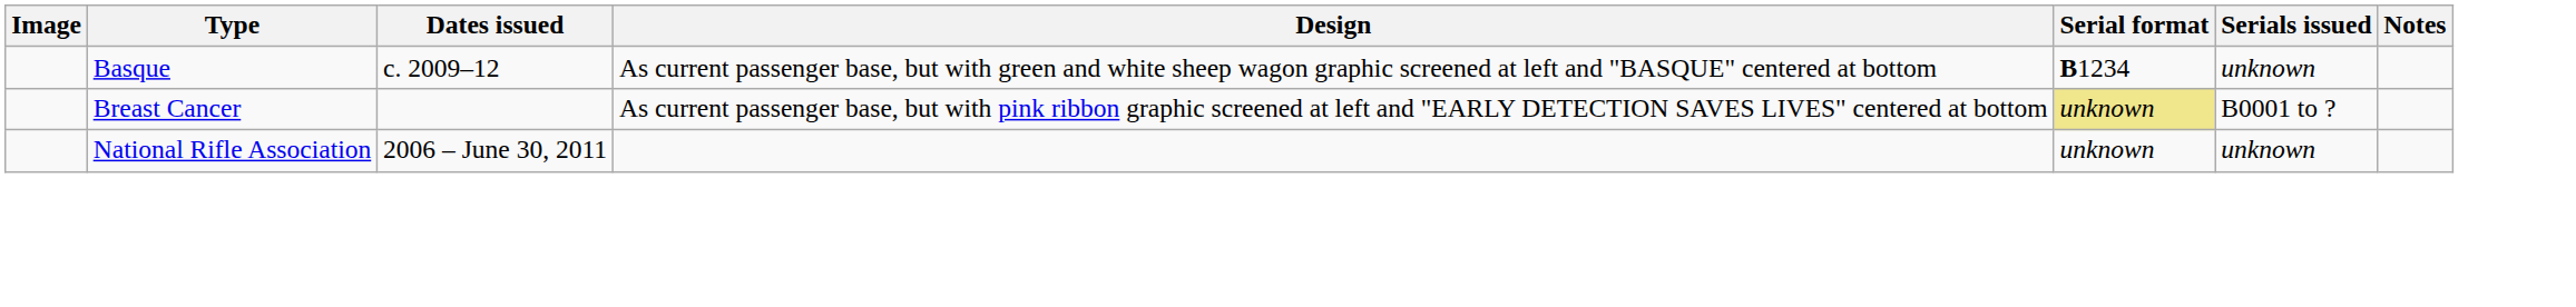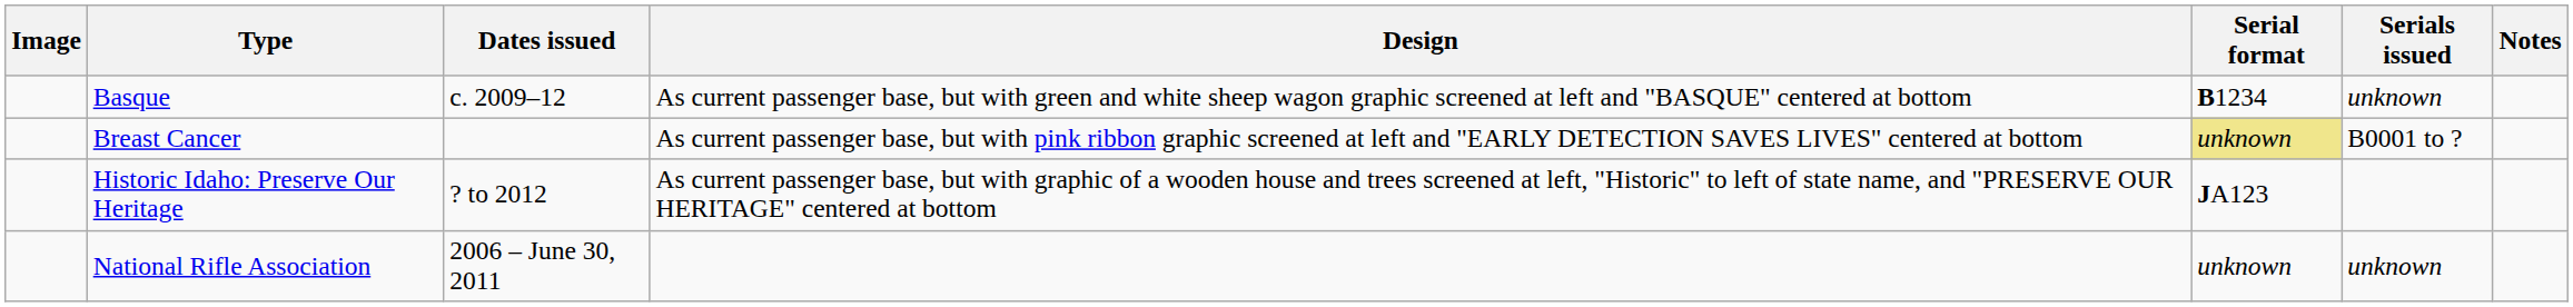 <table class="wikitable">
 <tr>
 <th>Image</th>
 <th>Type</th>
 <th>Dates issued</th>
 <th>Design</th>
 <th>Serial format</th>
 <th>Serials issued</th>
 <th>Notes</th>
 </tr>
 <tr>
 <td></td>
 <td><a href='#'>Basque</a></td>
 <td>c. 2009–12</td>
 <td>As current passenger base, but with green and white sheep wagon graphic screened at left and "BASQUE" centered at bottom</td>
 <td><strong>B</strong>1234</td>
 <td><em>unknown</em></td>
 <td></td>
 </tr>
 <tr>
 <td></td>
 <td><a href='#'>Breast Cancer</a></td>
 <td></td>
 <td>As current passenger base, but with <a href='#'>pink ribbon</a> graphic screened at left and "EARLY DETECTION SAVES LIVES" centered at bottom</td>
 <td style="background: khaki;"><em>unknown</em></td>
 <td>B0001 to ?</td>
 <td></td>
 </tr>
 <tr>
 <td></td>
+<td><a href='#'>Historic Idaho: Preserve Our Heritage</a></td>
+<td>? to 2012</td>
+<td>As current passenger base, but with graphic of a wooden house and trees screened at left, "Historic" to left of state name, and "PRESERVE OUR HERITAGE" centered at bottom</td>
+<td><strong>J</strong>A123</td>
+<td></td>
+<td></td>
+</tr>
+<tr>
+<td></td>
 <td><a href='#'>National Rifle Association</a></td>
 <td>2006 – June 30, 2011</td>
 <td></td>
 <td><em>unknown</em></td>
 <td><em>unknown</em></td>
 <td></td>
 </tr>
 </table>
